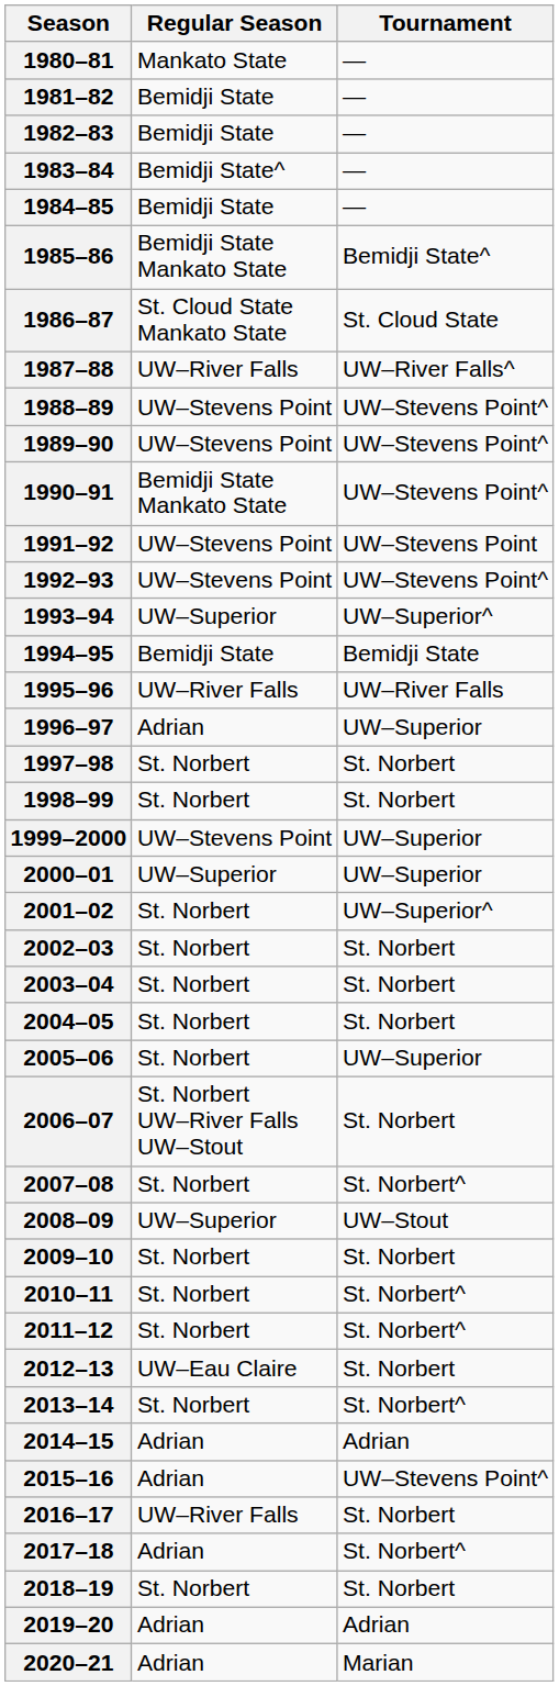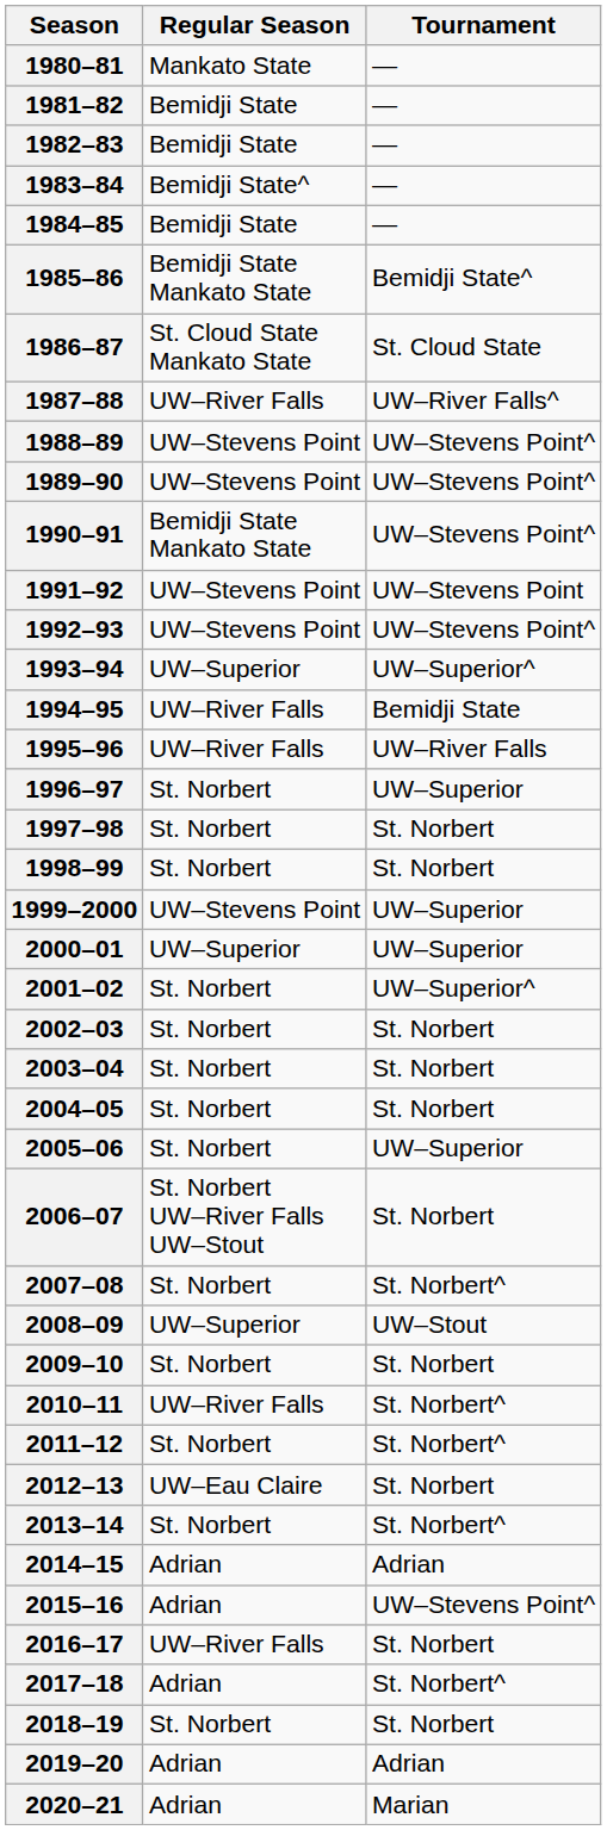 <table class="wikitable">
 <tr>
 <th scope="col">Season</th>
 <th scope="col">Regular Season</th>
 <th scope="col">Tournament</th>
 </tr>
 <tr>
 <th scope="row">1980–81</th>
 <td>Mankato State</td>
 <td>—</td>
 </tr>
 <tr>
 <th scope="row">1981–82</th>
 <td>Bemidji State</td>
 <td>—</td>
 </tr>
 <tr>
 <th scope="row">1982–83</th>
 <td>Bemidji State</td>
 <td>—</td>
 </tr>
 <tr>
 <th scope="row">1983–84</th>
 <td>Bemidji State^</td>
 <td>—</td>
 </tr>
 <tr>
 <th scope="row">1984–85</th>
 <td>Bemidji State</td>
 <td>—</td>
 </tr>
 <tr>
 <th scope="row">1985–86</th>
 <td>Bemidji State<br>Mankato State</td>
 <td>Bemidji State^</td>
 </tr>
 <tr>
 <th scope="row">1986–87</th>
 <td>St. Cloud State<br>Mankato State</td>
 <td>St. Cloud State</td>
 </tr>
 <tr>
 <th scope="row">1987–88</th>
 <td>UW–River Falls</td>
 <td>UW–River Falls^</td>
 </tr>
 <tr>
 <th scope="row">1988–89</th>
 <td>UW–Stevens Point</td>
 <td>UW–Stevens Point^</td>
 </tr>
 <tr>
 <th scope="row">1989–90</th>
 <td>UW–Stevens Point</td>
 <td>UW–Stevens Point^</td>
 </tr>
 <tr>
 <th scope="row">1990–91</th>
 <td>Bemidji State<br>Mankato State</td>
 <td>UW–Stevens Point^</td>
 </tr>
 <tr>
 <th scope="row">1991–92</th>
 <td>UW–Stevens Point</td>
 <td>UW–Stevens Point</td>
 </tr>
 <tr>
 <th scope="row">1992–93</th>
 <td>UW–Stevens Point</td>
 <td>UW–Stevens Point^</td>
 </tr>
 <tr>
 <th scope="row">1993–94</th>
 <td>UW–Superior</td>
 <td>UW–Superior^</td>
 </tr>
 <tr>
 <th scope="row">1994–95</th>
-<td>Bemidji State</td>
+<td>UW–River Falls</td>
 <td>Bemidji State</td>
 </tr>
 <tr>
 <th scope="row">1995–96</th>
 <td>UW–River Falls</td>
 <td>UW–River Falls</td>
 </tr>
 <tr>
 <th scope="row">1996–97</th>
-<td>Adrian</td>
+<td>St. Norbert</td>
 <td>UW–Superior</td>
 </tr>
 <tr>
 <th scope="row">1997–98</th>
 <td>St. Norbert</td>
 <td>St. Norbert</td>
 </tr>
 <tr>
 <th scope="row">1998–99</th>
 <td>St. Norbert</td>
 <td>St. Norbert</td>
 </tr>
 <tr>
 <th scope="row">1999–2000</th>
 <td>UW–Stevens Point</td>
 <td>UW–Superior</td>
 </tr>
 <tr>
 <th scope="row">2000–01</th>
 <td>UW–Superior</td>
 <td>UW–Superior</td>
 </tr>
 <tr>
 <th scope="row">2001–02</th>
 <td>St. Norbert</td>
 <td>UW–Superior^</td>
 </tr>
 <tr>
 <th scope="row">2002–03</th>
 <td>St. Norbert</td>
 <td>St. Norbert</td>
 </tr>
 <tr>
 <th scope="row">2003–04</th>
 <td>St. Norbert</td>
 <td>St. Norbert</td>
 </tr>
 <tr>
 <th scope="row">2004–05</th>
 <td>St. Norbert</td>
 <td>St. Norbert</td>
 </tr>
 <tr>
 <th scope="row">2005–06</th>
 <td>St. Norbert</td>
 <td>UW–Superior</td>
 </tr>
 <tr>
 <th scope="row">2006–07</th>
 <td>St. Norbert<br>UW–River Falls<br>UW–Stout</td>
 <td>St. Norbert</td>
 </tr>
 <tr>
 <th scope="row">2007–08</th>
 <td>St. Norbert</td>
 <td>St. Norbert^</td>
 </tr>
 <tr>
 <th wscope="row">2008–09</th>
 <td>UW–Superior</td>
 <td>UW–Stout</td>
 </tr>
 <tr>
 <th scope="row">2009–10</th>
 <td>St. Norbert</td>
 <td>St. Norbert</td>
 </tr>
 <tr>
 <th scope="row">2010–11</th>
-<td>St. Norbert</td>
+<td>UW–River Falls</td>
 <td>St. Norbert^</td>
 </tr>
 <tr>
 <th scope="row">2011–12</th>
 <td>St. Norbert</td>
 <td>St. Norbert^</td>
 </tr>
 <tr>
 <th scope="row">2012–13</th>
 <td>UW–Eau Claire</td>
 <td>St. Norbert</td>
 </tr>
 <tr>
 <th scope="row">2013–14</th>
 <td>St. Norbert</td>
 <td>St. Norbert^</td>
 </tr>
 <tr>
 <th scope="row">2014–15</th>
 <td>Adrian</td>
 <td>Adrian</td>
 </tr>
 <tr>
 <th scope="row">2015–16</th>
 <td>Adrian</td>
 <td>UW–Stevens Point^</td>
 </tr>
 <tr>
 <th scope="row">2016–17</th>
 <td>UW–River Falls</td>
 <td>St. Norbert</td>
 </tr>
 <tr>
 <th scope="row">2017–18</th>
 <td>Adrian</td>
 <td>St. Norbert^</td>
 </tr>
 <tr>
 <th scope="row">2018–19</th>
 <td>St. Norbert</td>
 <td>St. Norbert</td>
 </tr>
 <tr>
 <th scope="row">2019–20</th>
 <td>Adrian</td>
 <td>Adrian</td>
 </tr>
 <tr>
 <th scope="row">2020–21</th>
 <td>Adrian</td>
 <td>Marian</td>
 </tr>
 </table>
